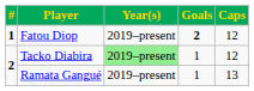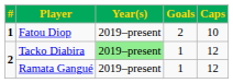 <table class="wikitable sortable">
 <tr>
 <th style="background:#00A95C;color:#FFD700">#</th>
 <th style="background:#00A95C;color:#FFD700">Player</th>
 <th style="background:#00A95C;color:#FFD700">Year(s)</th>
 <th style="background:#00A95C;color:#FFD700">Goals</th>
 <th style="background:#00A95C;color:#FFD700">Caps</th>
 </tr>
 <tr>
 <td align=center><strong>1</strong></td>
 <td><a href='#'>Fatou Diop</a></td>
 <td>2019–present</td>
-<td align=center><strong>2</strong></td>
-<td align=center>12</td>
+<td align=center>2</td>
+<td align=center>10</td>
 </tr>
 <tr>
 <td align=center rowspan=2><strong>2</strong></td>
 <td><a href='#'>Tacko Diabira</a></td>
 <td style="background: lightgreen;">2019–present</td>
 <td align=center>1</td>
 <td align=center>12</td>
 </tr>
 <tr>
 <td><a href='#'>Ramata Gangué</a></td>
 <td>2019–present</td>
 <td align=center>1</td>
-<td align=center>13</td>
+<td align=center>12</td>
 </tr>
 </table>
